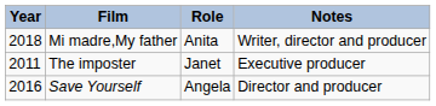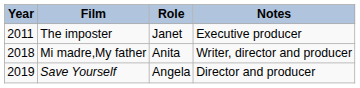 <table class="wikitable">
 <tr>
 <th style="background:#B0C4DE;">Year</th>
 <th style="background:#B0C4DE;">Film</th>
 <th style="background:#B0C4DE;">Role</th>
 <th style="background:#B0C4DE;">Notes</th>
 </tr>
 <tr>
+<td>2011</td>
+<td>The imposter</td>
+<td>Janet</td>
+<td>Executive producer</td>
+</tr>
+<tr>
 <td>2018</td>
 <td>Mi madre,My father</td>
 <td>Anita</td>
 <td>Writer, director and producer</td>
 </tr>
 <tr>
-<td>2011</td>
-<td>The imposter</td>
-<td>Janet</td>
-<td>Executive producer</td>
-</tr>
-<tr>
-<td>2016</td>
+<td>2019</td>
 <td><em>Save Yourself</em></td>
 <td>Angela</td>
 <td>Director and producer</td>
 </tr>
 </table>
